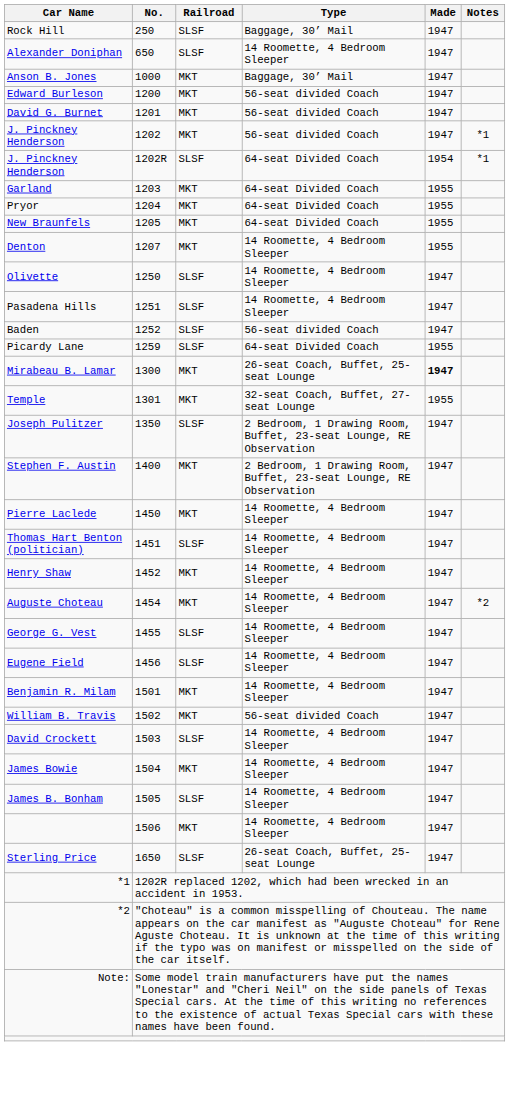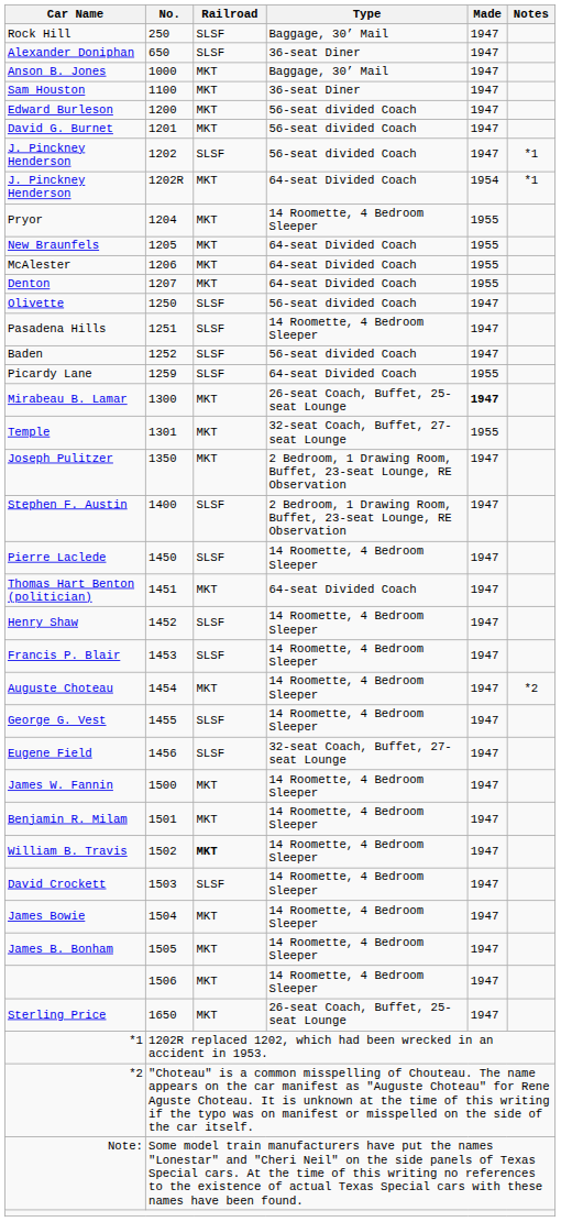 <table class="wikitable">
 <tr>
 <th valign="top" width="150px" bgcolor=c0c090>Car Name</th>
 <th valign="top" bgcolor=c0c090>No.</th>
 <th valign="top" bgcolor=c0c090>Railroad</th>
 <th valign="top" bgcolor=c0c090>Type</th>
 <th valign="top" bgcolor=c0c090>Made</th>
 <th valign="center" bgcolor=c0c090>Notes</th>
 </tr>
 <tr>
 <td>Rock Hill</td>
 <td>250</td>
 <td>SLSF</td>
 <td>Baggage, 30’ Mail</td>
 <td>1947</td>
 <td> </td>
 </tr>
 <tr>
 <td><a href='#'>Alexander Doniphan</a></td>
 <td>650</td>
 <td>SLSF</td>
-<td>14 Roomette, 4 Bedroom Sleeper</td>
+<td>36-seat Diner</td>
 <td>1947</td>
 <td> </td>
 </tr>
 <tr>
 <td><a href='#'>Anson B. Jones</a></td>
 <td>1000</td>
 <td>MKT</td>
 <td>Baggage, 30’ Mail</td>
+<td>1947</td>
+<td> </td>
+</tr>
+<tr>
+<td><a href='#'>Sam Houston</a></td>
+<td>1100</td>
+<td>MKT</td>
+<td>36-seat Diner</td>
 <td>1947</td>
 <td> </td>
 </tr>
 <tr>
 <td><a href='#'>Edward Burleson</a></td>
 <td>1200</td>
 <td>MKT</td>
 <td>56-seat divided Coach</td>
 <td>1947</td>
 <td> </td>
 </tr>
 <tr>
 <td><a href='#'>David G. Burnet</a></td>
 <td>1201</td>
 <td>MKT</td>
 <td>56-seat divided Coach</td>
 <td>1947</td>
 <td> </td>
 </tr>
 <tr>
 <td><a href='#'>J. Pinckney Henderson</a></td>
 <td>1202</td>
-<td>MKT</td>
+<td>SLSF</td>
 <td>56-seat divided Coach</td>
 <td>1947</td>
 <td align="center">*1</td>
 </tr>
 <tr valign="top">
 <td><a href='#'>J. Pinckney Henderson</a></td>
 <td>1202R</td>
-<td>SLSF</td>
+<td>MKT</td>
 <td>64-seat Divided Coach</td>
 <td>1954</td>
 <td align="center">*1</td>
 </tr>
 <tr>
-<td><a href='#'>Garland</a></td>
-<td>1203</td>
-<td>MKT</td>
-<td>64-seat Divided Coach</td>
-<td>1955</td>
-<td> </td>
-</tr>
-<tr>
 <td>Pryor</td>
 <td>1204</td>
 <td>MKT</td>
-<td>64-seat Divided Coach</td>
+<td>14 Roomette, 4 Bedroom Sleeper</td>
 <td>1955</td>
 <td> </td>
 </tr>
 <tr>
 <td><a href='#'>New Braunfels</a></td>
 <td>1205</td>
 <td>MKT</td>
 <td>64-seat Divided Coach</td>
 <td>1955</td>
 <td> </td>
 </tr>
 <tr>
+<td>McAlester</td>
+<td>1206</td>
+<td>MKT</td>
+<td>64-seat Divided Coach</td>
+<td>1955</td>
+<td> </td>
+</tr>
+<tr>
 <td><a href='#'>Denton</a></td>
 <td>1207</td>
 <td>MKT</td>
-<td>14 Roomette, 4 Bedroom Sleeper</td>
+<td>64-seat Divided Coach</td>
 <td>1955</td>
 <td> </td>
 </tr>
 <tr>
 <td><a href='#'>Olivette</a></td>
 <td>1250</td>
 <td>SLSF</td>
-<td>14 Roomette, 4 Bedroom Sleeper</td>
+<td>56-seat divided Coach</td>
 <td>1947</td>
 <td> </td>
 </tr>
 <tr>
 <td>Pasadena Hills</td>
 <td>1251</td>
 <td>SLSF</td>
 <td>14 Roomette, 4 Bedroom Sleeper</td>
 <td>1947</td>
 <td> </td>
 </tr>
 <tr>
 <td>Baden</td>
 <td>1252</td>
 <td>SLSF</td>
 <td>56-seat divided Coach</td>
 <td>1947</td>
 <td> </td>
 </tr>
 <tr>
 <td>Picardy Lane</td>
 <td>1259</td>
 <td>SLSF</td>
 <td>64-seat Divided Coach</td>
 <td>1955</td>
 <td> </td>
 </tr>
 <tr>
 <td><a href='#'>Mirabeau B. Lamar</a></td>
 <td>1300</td>
 <td>MKT</td>
 <td>26-seat Coach, Buffet, 25-seat Lounge</td>
 <td><strong>1947</strong></td>
 <td> </td>
 </tr>
 <tr>
 <td><a href='#'>Temple</a></td>
 <td>1301</td>
 <td>MKT</td>
 <td>32-seat Coach, Buffet, 27-seat Lounge</td>
 <td>1955</td>
 <td> </td>
 </tr>
 <tr valign="top">
 <td><a href='#'>Joseph Pulitzer</a></td>
 <td>1350</td>
-<td>SLSF</td>
+<td>MKT</td>
 <td>2 Bedroom, 1 Drawing Room, Buffet, 23-seat Lounge, RE Observation</td>
 <td>1947</td>
 <td> </td>
 </tr>
 <tr valign="top">
 <td><a href='#'>Stephen F. Austin</a></td>
 <td>1400</td>
-<td>MKT</td>
+<td>SLSF</td>
 <td>2 Bedroom, 1 Drawing Room, Buffet, 23-seat Lounge, RE Observation</td>
 <td>1947</td>
 <td> </td>
 </tr>
 <tr>
 <td><a href='#'>Pierre Laclede</a></td>
 <td>1450</td>
-<td>MKT</td>
+<td>SLSF</td>
 <td>14 Roomette, 4 Bedroom Sleeper</td>
 <td>1947</td>
 <td> </td>
 </tr>
 <tr>
 <td><a href='#'>Thomas Hart Benton (politician)</a></td>
 <td>1451</td>
+<td>MKT</td>
+<td>64-seat Divided Coach</td>
+<td>1947</td>
+<td> </td>
+</tr>
+<tr>
+<td><a href='#'>Henry Shaw</a></td>
+<td>1452</td>
 <td>SLSF</td>
 <td>14 Roomette, 4 Bedroom Sleeper</td>
 <td>1947</td>
 <td> </td>
 </tr>
 <tr>
-<td><a href='#'>Henry Shaw</a></td>
-<td>1452</td>
-<td>MKT</td>
+<td><a href='#'>Francis P. Blair</a></td>
+<td>1453</td>
+<td>SLSF</td>
 <td>14 Roomette, 4 Bedroom Sleeper</td>
 <td>1947</td>
 <td> </td>
 </tr>
 <tr>
 <td><a href='#'>Auguste Choteau</a></td>
 <td>1454</td>
 <td>MKT</td>
 <td>14 Roomette, 4 Bedroom Sleeper</td>
 <td>1947</td>
 <td align="center">*2</td>
 </tr>
 <tr>
 <td><a href='#'>George G. Vest</a></td>
 <td>1455</td>
 <td>SLSF</td>
 <td>14 Roomette, 4 Bedroom Sleeper</td>
 <td>1947</td>
 <td> </td>
 </tr>
 <tr>
 <td><a href='#'>Eugene Field</a></td>
 <td>1456</td>
 <td>SLSF</td>
+<td>32-seat Coach, Buffet, 27-seat Lounge</td>
+<td>1947</td>
+<td> </td>
+</tr>
+<tr>
+<td><a href='#'>James W. Fannin</a></td>
+<td>1500</td>
+<td>MKT</td>
 <td>14 Roomette, 4 Bedroom Sleeper</td>
 <td>1947</td>
 <td> </td>
 </tr>
 <tr>
 <td><a href='#'>Benjamin R. Milam</a></td>
 <td>1501</td>
 <td>MKT</td>
 <td>14 Roomette, 4 Bedroom Sleeper</td>
 <td>1947</td>
 <td> </td>
 </tr>
 <tr>
 <td><a href='#'>William B. Travis</a></td>
 <td>1502</td>
-<td>MKT</td>
-<td>56-seat divided Coach</td>
+<td><strong>MKT</strong></td>
+<td>14 Roomette, 4 Bedroom Sleeper</td>
 <td>1947</td>
 <td> </td>
 </tr>
 <tr>
 <td><a href='#'>David Crockett</a></td>
 <td>1503</td>
 <td>SLSF</td>
 <td>14 Roomette, 4 Bedroom Sleeper</td>
 <td>1947</td>
 <td> </td>
 </tr>
 <tr>
 <td><a href='#'>James Bowie</a></td>
 <td>1504</td>
 <td>MKT</td>
 <td>14 Roomette, 4 Bedroom Sleeper</td>
 <td>1947</td>
 <td> </td>
 </tr>
 <tr>
 <td><a href='#'>James B. Bonham</a></td>
 <td>1505</td>
-<td>SLSF</td>
+<td>MKT</td>
 <td>14 Roomette, 4 Bedroom Sleeper</td>
 <td>1947</td>
 <td> </td>
 </tr>
 <tr>
 <td></td>
 <td>1506</td>
 <td>MKT</td>
 <td>14 Roomette, 4 Bedroom Sleeper</td>
 <td>1947</td>
 <td> </td>
 </tr>
 <tr>
 <td><a href='#'>Sterling Price</a></td>
 <td>1650</td>
-<td>SLSF</td>
+<td>MKT</td>
 <td>26-seat Coach, Buffet, 25-seat Lounge</td>
 <td>1947</td>
 <td> <br></td>
 </tr>
 <tr>
 <td colspan="1" align="right" valign="top">*1</td>
 <td colspan="5">1202R replaced 1202, which had been wrecked in an accident in 1953.</td>
 </tr>
 <tr>
 <td colspan="1" align="right" valign="top">*2</td>
 <td colspan="5">"Choteau" is a common misspelling of Chouteau.  The name appears on the car manifest as "Auguste Choteau" for Rene Aguste Choteau.  It is unknown at the time of this writing if the typo was on manifest or misspelled on the side of the car itself.</td>
 </tr>
 <tr>
 <td colspan="1" align="right" valign="top">Note:</td>
 <td colspan="5">Some model train manufacturers have put the names "Lonestar" and "Cheri Neil" on the side panels of Texas Special cars.  At the time of this writing no references to the existence of actual Texas Special cars with these names have been found.</td>
 </tr>
 <tr>
 <td colspan="6"></td>
 </tr>
 </table>
